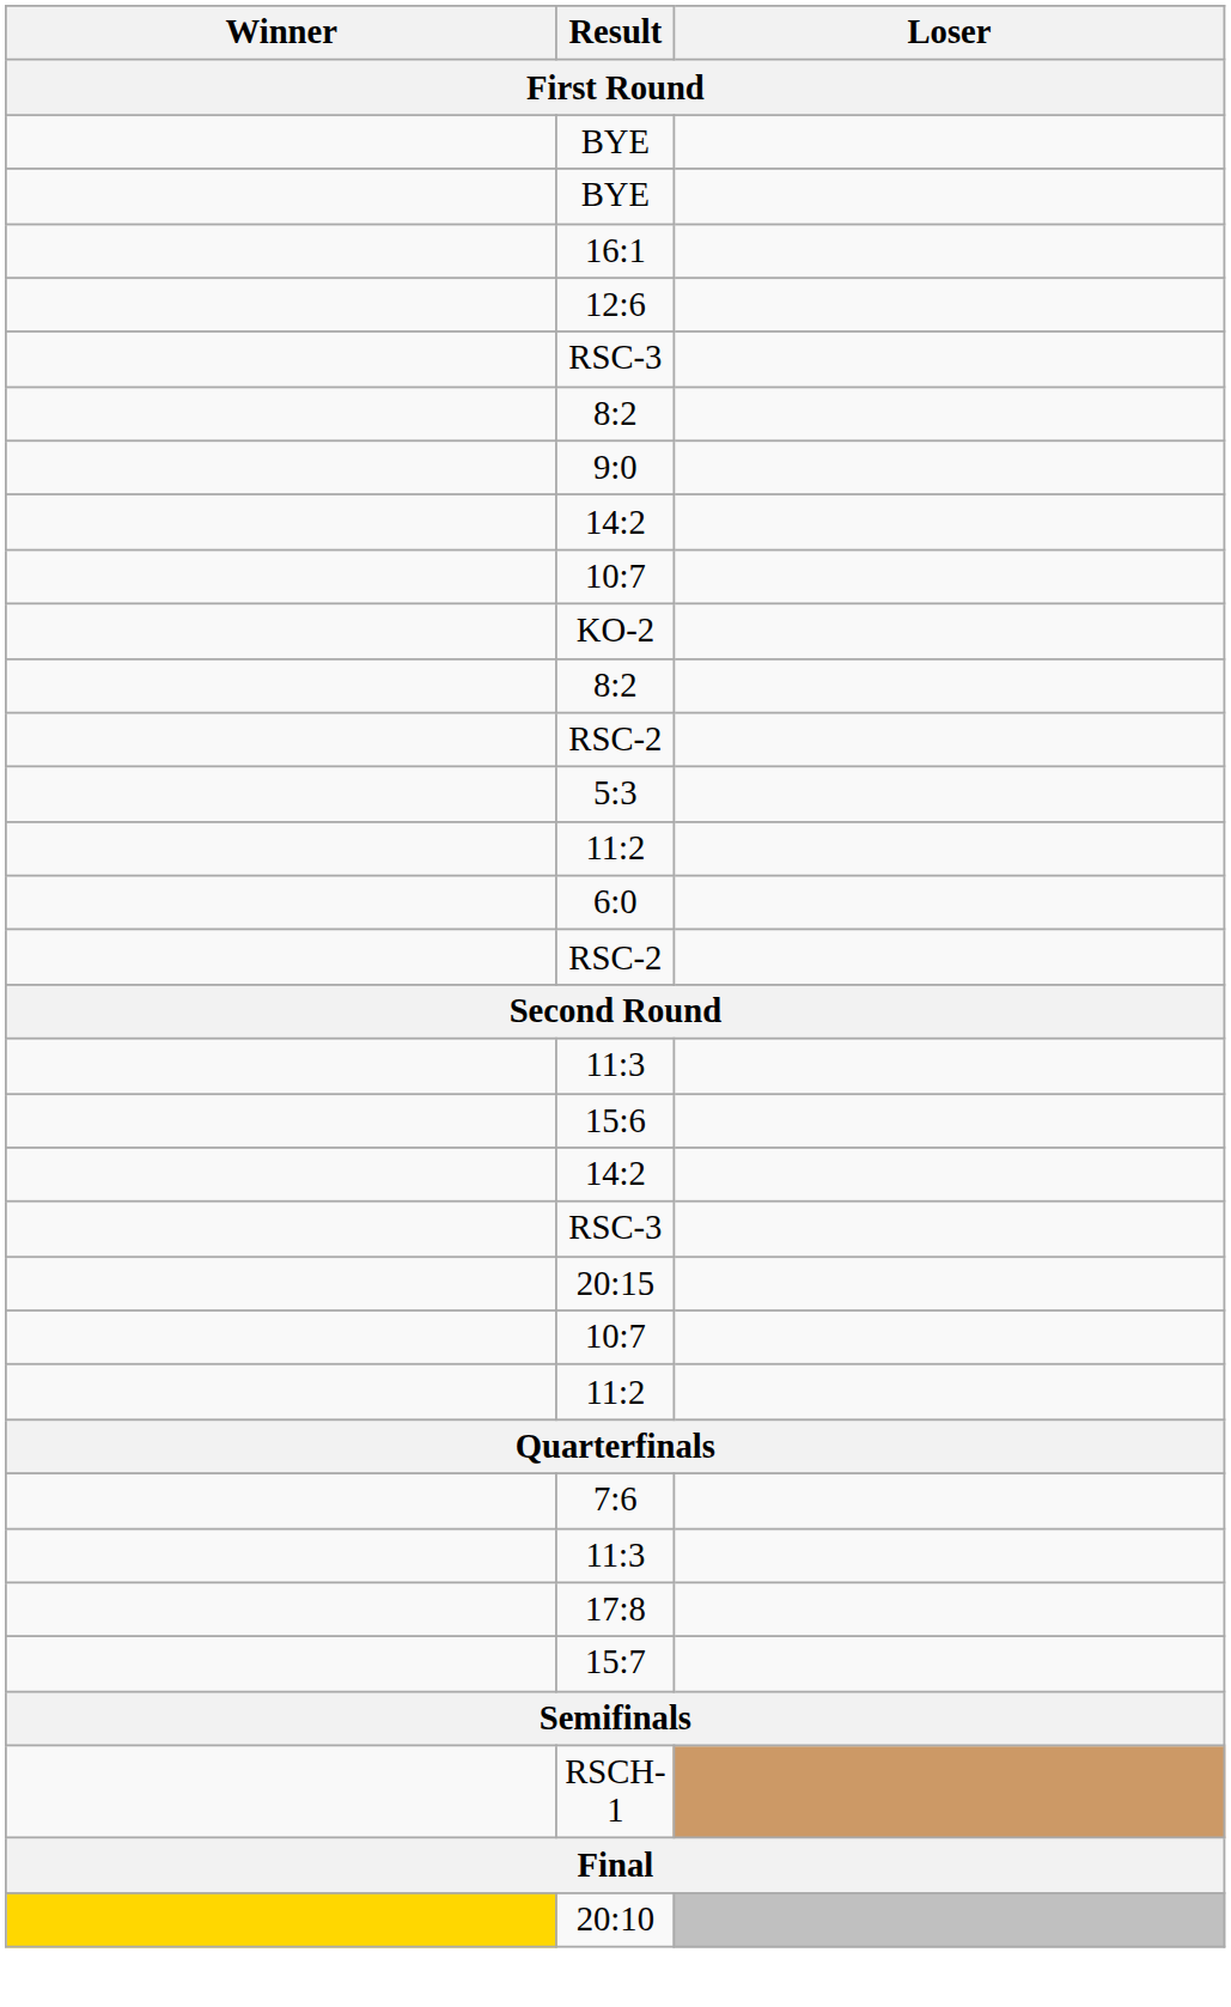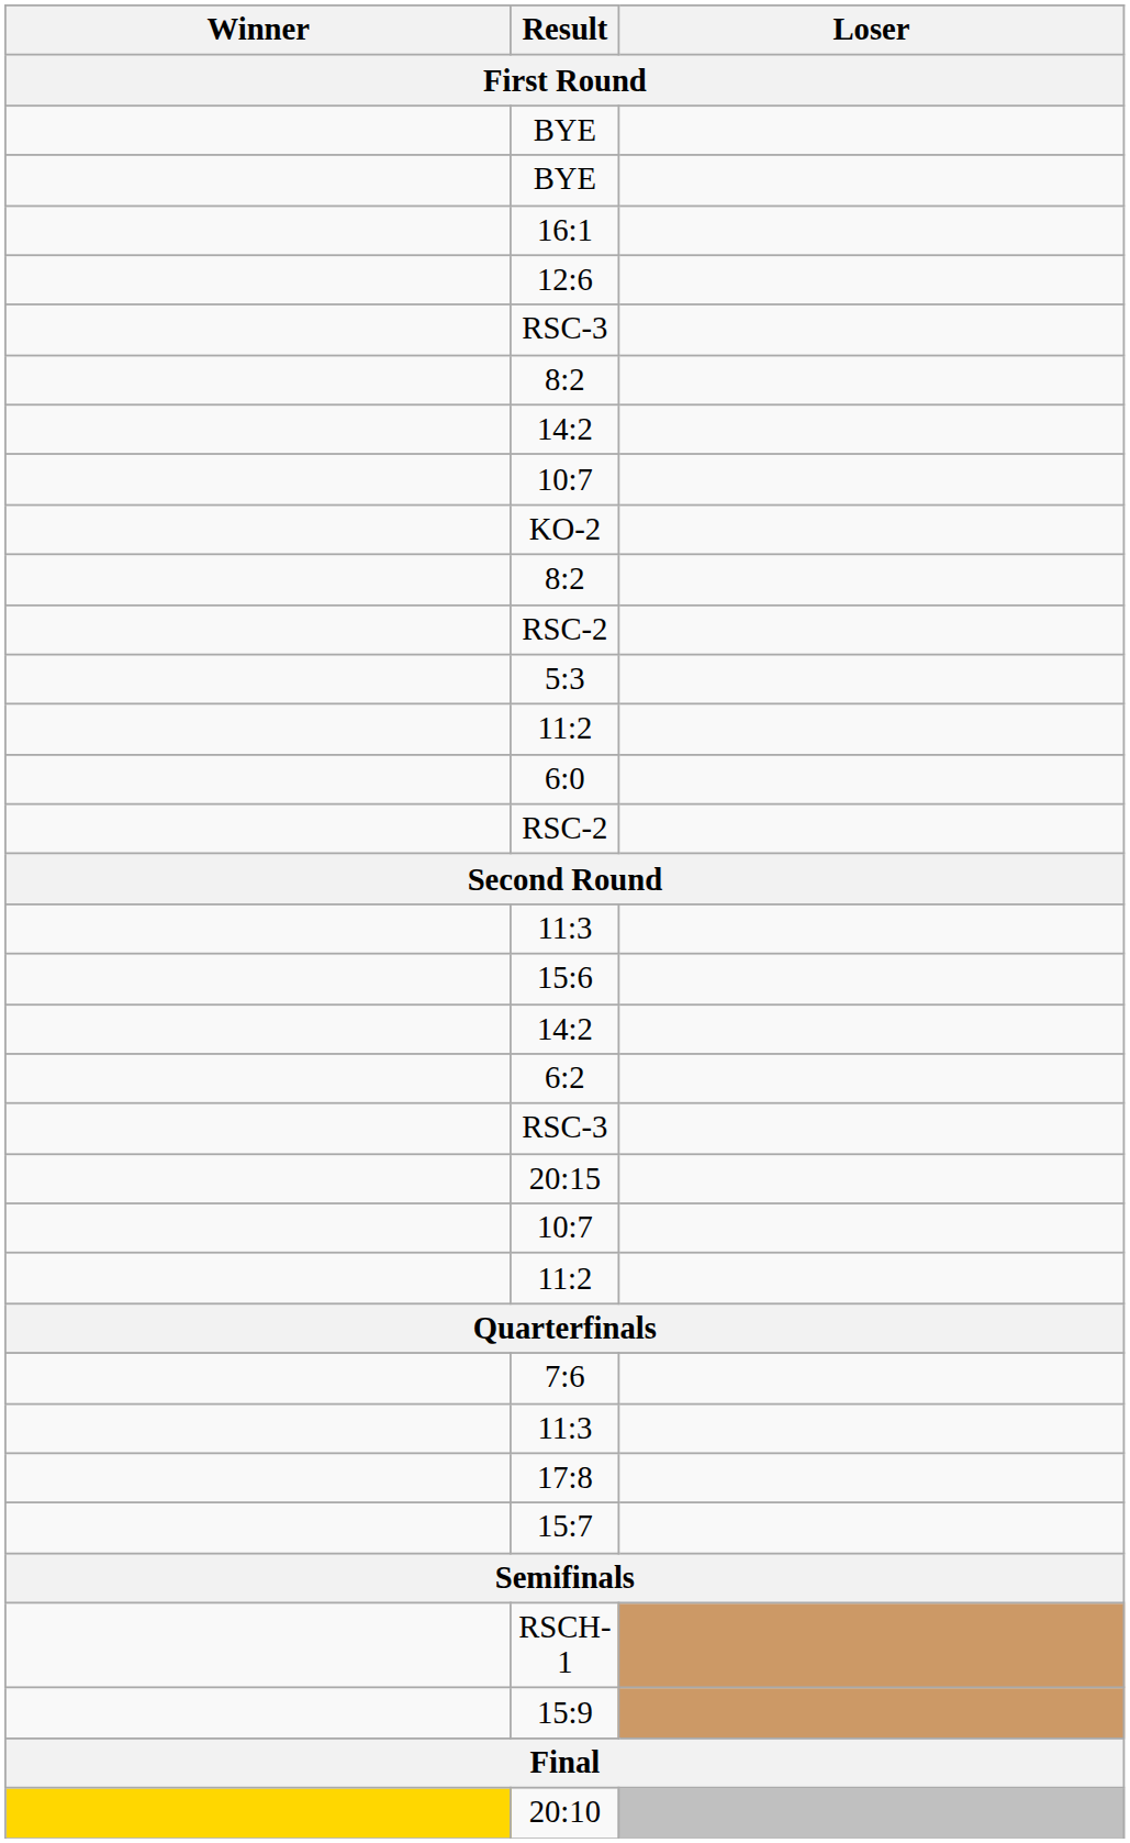 <table class="wikitable" style="text-align:center">
 <tr>
 <th width="250">Winner</th>
 <th width="35">Result</th>
 <th width="250">Loser</th>
 </tr>
 <tr>
 <th colspan=3>First Round</th>
 </tr>
 <tr>
 <td style="text-align:left;"><strong></strong></td>
 <td>BYE</td>
 <td></td>
 </tr>
 <tr>
 <td style="text-align:left;"><strong></strong></td>
 <td>BYE</td>
 <td></td>
 </tr>
 <tr>
 <td style="text-align:left;"><strong></strong></td>
 <td>16:1</td>
 <td style="text-align:left;"></td>
 </tr>
 <tr>
 <td style="text-align:left;"><strong></strong></td>
 <td>12:6</td>
 <td style="text-align:left;"></td>
 </tr>
 <tr>
 <td style="text-align:left;"><strong></strong></td>
 <td>RSC-3</td>
 <td style="text-align:left;"></td>
 </tr>
 <tr>
 <td style="text-align:left;"><strong></strong></td>
 <td>8:2</td>
-<td style="text-align:left;"></td>
-</tr>
-<tr>
-<td style="text-align:left;"><strong></strong></td>
-<td>9:0</td>
 <td style="text-align:left;"></td>
 </tr>
 <tr>
 <td style="text-align:left;"><strong></strong></td>
 <td>14:2</td>
 <td style="text-align:left;"></td>
 </tr>
 <tr>
 <td style="text-align:left;"><strong></strong></td>
 <td>10:7</td>
 <td style="text-align:left;"></td>
 </tr>
 <tr>
 <td style="text-align:left;"><strong></strong></td>
 <td>KO-2</td>
 <td style="text-align:left;"></td>
 </tr>
 <tr>
 <td style="text-align:left;"><strong></strong></td>
 <td>8:2</td>
 <td style="text-align:left;"></td>
 </tr>
 <tr>
 <td style="text-align:left;"><strong></strong></td>
 <td>RSC-2</td>
 <td style="text-align:left;"></td>
 </tr>
 <tr>
 <td style="text-align:left;"><strong></strong></td>
 <td>5:3</td>
 <td style="text-align:left;"></td>
 </tr>
 <tr>
 <td style="text-align:left;"><strong></strong></td>
 <td>11:2</td>
 <td style="text-align:left;"></td>
 </tr>
 <tr>
 <td style="text-align:left;"><strong></strong></td>
 <td>6:0</td>
 <td style="text-align:left;"></td>
 </tr>
 <tr>
 <td style="text-align:left;"><strong></strong></td>
 <td>RSC-2</td>
 <td style="text-align:left;"></td>
 </tr>
 <tr>
 <th colspan=3>Second Round</th>
 </tr>
 <tr>
 <td style="text-align:left;"><strong></strong></td>
 <td>11:3</td>
 <td style="text-align:left;"></td>
 </tr>
 <tr>
 <td style="text-align:left;"><strong></strong></td>
 <td>15:6</td>
 <td style="text-align:left;"></td>
 </tr>
 <tr>
 <td style="text-align:left;"><strong></strong></td>
 <td>14:2</td>
 <td style="text-align:left;"></td>
 </tr>
 <tr>
 <td style="text-align:left;"><strong></strong></td>
+<td>6:2</td>
+<td style="text-align:left;"></td>
+</tr>
+<tr>
+<td style="text-align:left;"><strong></strong></td>
 <td>RSC-3</td>
 <td style="text-align:left;"></td>
 </tr>
 <tr>
 <td style="text-align:left;"><strong></strong></td>
 <td>20:15</td>
 <td style="text-align:left;"></td>
 </tr>
 <tr>
 <td style="text-align:left;"><strong></strong></td>
 <td>10:7</td>
 <td style="text-align:left;"></td>
 </tr>
 <tr>
 <td style="text-align:left;"><strong></strong></td>
 <td>11:2</td>
 <td style="text-align:left;"></td>
 </tr>
 <tr>
 <th colspan=3>Quarterfinals</th>
 </tr>
 <tr>
 <td style="text-align:left;"><strong></strong></td>
 <td>7:6</td>
 <td style="text-align:left;"></td>
 </tr>
 <tr>
 <td style="text-align:left;"><strong></strong></td>
 <td>11:3</td>
 <td style="text-align:left;"></td>
 </tr>
 <tr>
 <td style="text-align:left;"><strong></strong></td>
 <td>17:8</td>
 <td style="text-align:left;"></td>
 </tr>
 <tr>
 <td style="text-align:left;"><strong></strong></td>
 <td>15:7</td>
 <td style="text-align:left;"></td>
 </tr>
 <tr>
 <th colspan=3>Semifinals</th>
 </tr>
 <tr>
 <td style="text-align:left;"><strong></strong></td>
 <td>RSCH-1</td>
 <td bgcolor=cc9966 style="text-align:left;"></td>
 </tr>
 <tr>
+<td style="text-align:left;"><strong></strong></td>
+<td>15:9</td>
+<td bgcolor=cc9966 style="text-align:left;"></td>
+</tr>
+<tr>
 <th colspan=3>Final</th>
 </tr>
 <tr>
 <td bgcolor=gold style="text-align:left;"><strong></strong></td>
 <td>20:10</td>
 <td bgcolor=silver style="text-align:left;"></td>
 </tr>
 </table>
